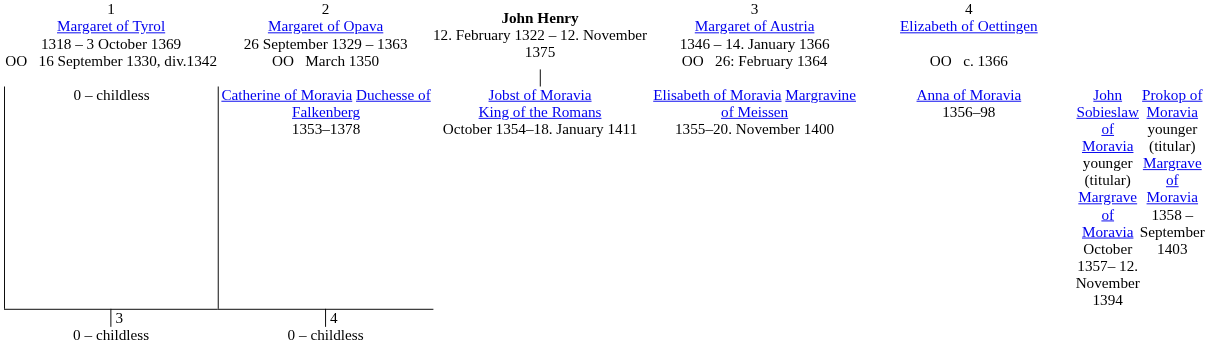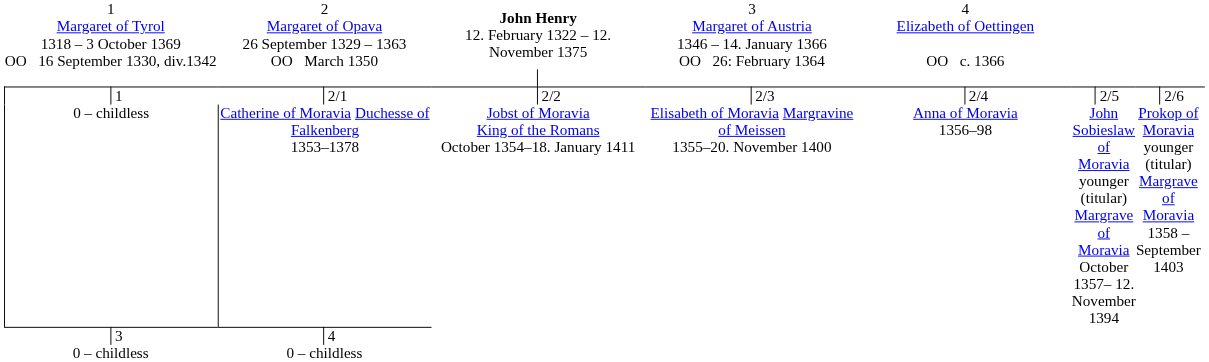 <table style="width:100%; text-align:center; vertical-align:top;" cellspacing="0" cellpadding="0">
 <tr style="vertical-align:top;">
 <td colspan="2">1<br><a href='#'>Margaret of Tyrol</a><br>1318 – 3 October 1369<br><span>OO</span>   16 September 1330, div.1342</td>
 <td colspan="2">2<br> <a href='#'>Margaret of Opava</a><br>26 September 1329 – 1363<br><span>OO</span>   March 1350</td>
 <td colspan="2" style="vertical-align:middle;"><strong>John Henry</strong><br>12. February 1322 – 12. November 1375</td>
 <td colspan="2">3<br> <a href='#'>Margaret of Austria</a><br>1346 – 14. January 1366<br><span>OO</span>   26: February 1364</td>
 <td colspan="2">4<br> <a href='#'>Elizabeth of Oettingen</a><br><br><span>OO</span>   c. 1366</td>
 </tr>
 <tr>
 <td style="width:10%;"> </td>
 <td style="width:10%;"> </td>
 <td style="width:10%;"> </td>
 <td style="width:10%;"> </td>
 <td style="width:10%;"> </td>
 <td style="width:10%;border-left:1px solid black;"> </td>
 <td style="width:10%;"> </td>
 <td style="width:10%;"> </td>
 <td style="width:10%;"> </td>
 <td style="width:10%;"> </td>
+</tr>
+<tr style="text-align:left;">
+<td style="width:10%;border-left:1px solid black;border-top:1px solid black;"> </td>
+<td style="width:10%;border-left:1px solid black;border-top:1px solid black;"> 1</td>
+<td style="width:10%;border-top:1px solid black;"> </td>
+<td style="width:10%;border-left:1px solid black;border-top:1px solid black;"> 2/1</td>
+<td style="width:10%;border-top:1px solid black;"> </td>
+<td style="width:10%;border-left:1px solid black;border-top:1px solid black;"> 2/2</td>
+<td style="width:10%;border-top:1px solid black;"> </td>
+<td style="width:10%;border-left:1px solid black;border-top:1px solid black;"> 2/3</td>
+<td style="width:10%;border-top:1px solid black;"> </td>
+<td style="width:10%;border-left:1px solid black;border-top:1px solid black;"> 2/4</td>
+<td style="width:10%;border-top:1px solid black;"> </td>
+<td style="width:10%;border-left:1px solid black;border-top:1px solid black;"> 2/5</td>
+<td style="width:10%;border-top:1px solid black;"> </td>
+<td style="width:10%;border-left:1px solid black;border-top:1px solid black;"> 2/6</td>
+<td style="width:10%;border-top:1px solid black;"> </td>
 </tr>
 <tr style="vertical-align:top;">
 <td colspan="2" style="border-left:1px solid black;">0 – childless<br></td>
 <td colspan="2" style="border-left:1px solid black;"><a href='#'>Catherine of Moravia</a> <a href='#'>Duchesse of Falkenberg</a><br>1353–1378</td>
 <td colspan="2"><a href='#'>Jobst of Moravia</a><br><a href='#'>King of the Romans</a><br> October 1354–18. January 1411</td>
 <td colspan="2"><a href='#'>Elisabeth of Moravia</a> <a href='#'>Margravine of Meissen</a><br>1355–20. November 1400</td>
 <td colspan="2"><a href='#'>Anna of Moravia</a><br>1356–98</td>
 <td colspan="2"><a href='#'>John Sobieslaw of Moravia</a><br>younger (titular) <a href='#'>Margrave of Moravia</a><br>October 1357– 12. November 1394</td>
 <td colspan="2"><a href='#'>Prokop of Moravia</a><br>younger (titular) <a href='#'>Margrave of Moravia</a><br>1358 – September 1403</td>
 </tr>
 <tr style="text-align:left;">
 <td style="width:10%;border-top:1px solid black;"> </td>
 <td style="width:10%;border-left:1px solid black;border-top:1px solid black;"> 3</td>
 <td style="width:10%;border-top:1px solid black;"> </td>
 <td style="width:10%;border-left:1px solid black;border-top:1px solid black;"> 4</td>
 <td style="width:10%;"> </td>
 <td style="width:10%;"> </td>
 <td style="width:10%;"> </td>
 <td style="width:10%;"> </td>
 </tr>
 <tr style="vertical-align:top;">
 <td colspan="2">0 – childless<br></td>
 <td colspan="2">0 – childless<br></td>
 <td colspan="2"></td>
 <td colspan="2"></td>
 </tr>
 <tr>
 </tr>
 </table>
